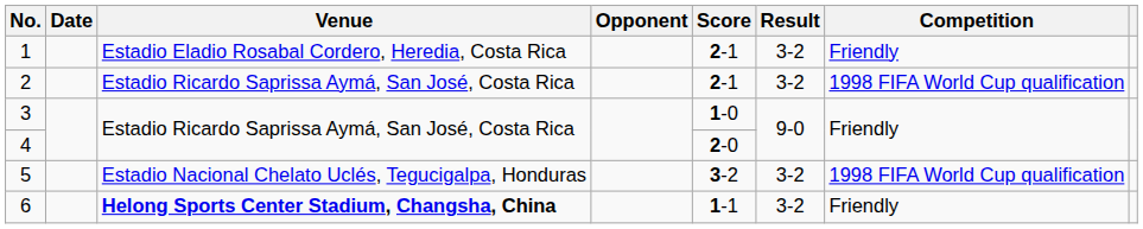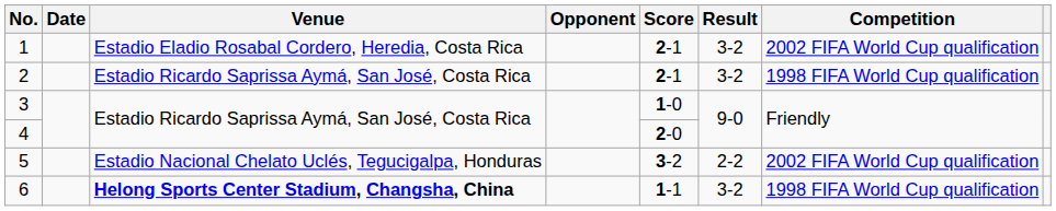 <table class="wikitable sortable">
 <tr>
 <th scope="col">No.</th>
 <th scope="col">Date</th>
 <th scope="col">Venue</th>
 <th scope="col">Opponent</th>
 <th scope="col">Score</th>
 <th scope="col">Result</th>
 <th scope="col">Competition</th>
 <th scope="col" class="unsortable"></th>
 </tr>
 <tr>
 <td style="text-align:center">1</td>
 <td></td>
 <td><a href='#'>Estadio Eladio Rosabal Cordero</a>, <a href='#'>Heredia</a>, Costa Rica</td>
 <td></td>
 <td style="text-align:center"><strong>2</strong>-1</td>
 <td style="text-align:center">3-2</td>
-<td><a href='#'>Friendly</a></td>
+<td><a href='#'>2002 FIFA World Cup qualification</a></td>
 <td></td>
 </tr>
 <tr>
 <td style="text-align:center">2</td>
 <td></td>
 <td><a href='#'>Estadio Ricardo Saprissa Aymá</a>, <a href='#'>San José</a>, Costa Rica</td>
 <td></td>
 <td style="text-align:center"><strong>2</strong>-1</td>
 <td style="text-align:center">3-2</td>
 <td><a href='#'>1998 FIFA World Cup qualification</a></td>
 <td></td>
 </tr>
 <tr>
 <td style="text-align:center">3</td>
 <td rowspan="2"></td>
 <td rowspan="2">Estadio Ricardo Saprissa Aymá, San José, Costa Rica</td>
 <td rowspan="2"></td>
 <td style="text-align:center"><strong>1</strong>-0</td>
 <td rowspan="2" style="text-align:center">9-0</td>
 <td rowspan="2">Friendly</td>
 <td rowspan="2"></td>
 </tr>
 <tr>
 <td style="text-align:center">4</td>
 <td style="text-align:center"><strong>2</strong>-0</td>
 </tr>
 <tr>
 <td style="text-align:center">5</td>
 <td></td>
 <td><a href='#'>Estadio Nacional Chelato Uclés</a>, <a href='#'>Tegucigalpa</a>, Honduras</td>
 <td></td>
 <td style="text-align:center"><strong>3</strong>-2</td>
-<td style="text-align:center">3-2</td>
-<td><a href='#'>1998 FIFA World Cup qualification</a></td>
+<td style="text-align:center">2-2</td>
+<td><a href='#'>2002 FIFA World Cup qualification</a></td>
 <td></td>
 </tr>
 <tr>
 <td style="text-align:center">6</td>
 <td></td>
 <td><strong><a href='#'>Helong Sports Center Stadium</a>, <a href='#'>Changsha</a>, China</strong></td>
 <td></td>
 <td style="text-align:center"><strong>1</strong>-1</td>
 <td style="text-align:center">3-2</td>
-<td>Friendly</td>
+<td><a href='#'>1998 FIFA World Cup qualification</a></td>
 <td></td>
 </tr>
 </table>
